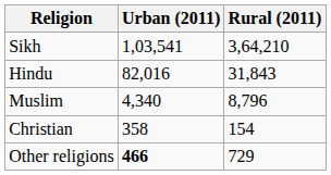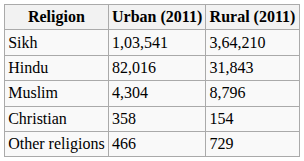 <table class="wikitable sort">
 <tr>
 <th>Religion</th>
 <th>Urban (2011)</th>
 <th>Rural (2011)</th>
 </tr>
 <tr>
 <td>Sikh</td>
 <td>1,03,541</td>
 <td>3,64,210</td>
 </tr>
 <tr>
 <td>Hindu</td>
 <td>82,016</td>
 <td>31,843</td>
 </tr>
 <tr>
 <td>Muslim</td>
-<td>4,340</td>
+<td>4,304</td>
 <td>8,796</td>
 </tr>
 <tr>
 <td>Christian</td>
 <td>358</td>
 <td>154</td>
 </tr>
 <tr>
 <td>Other religions</td>
-<td><strong>466</strong></td>
+<td>466</td>
 <td>729</td>
 </tr>
 </table>
